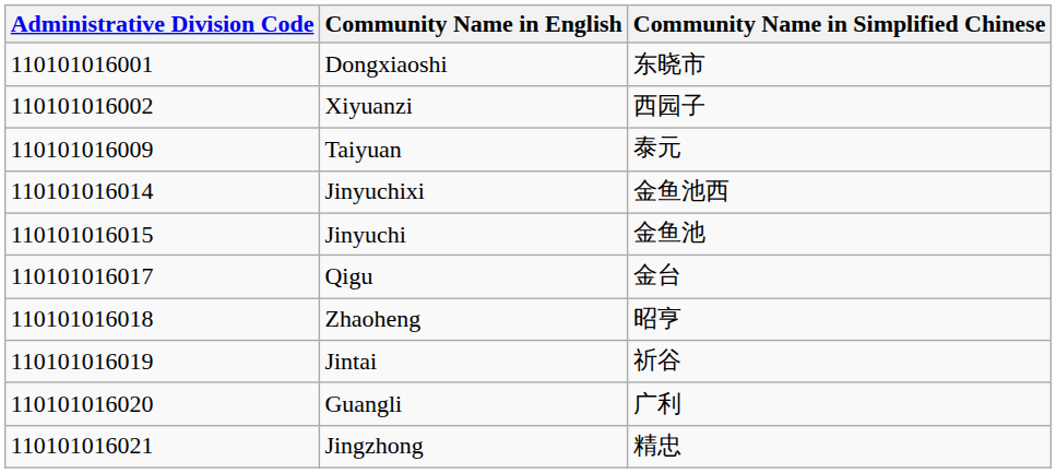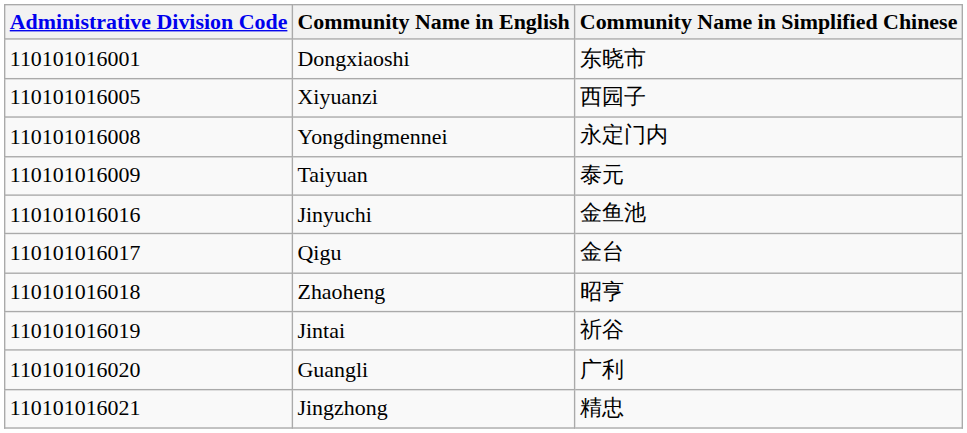 <table class="wikitable sortable">
 <tr>
 <th><a href='#'>Administrative Division Code</a></th>
 <th>Community Name in English</th>
 <th>Community Name in Simplified Chinese</th>
 </tr>
 <tr>
 <td>110101016001</td>
 <td>Dongxiaoshi</td>
 <td>东晓市</td>
 </tr>
 <tr>
-<td>110101016002</td>
+<td>110101016005</td>
 <td>Xiyuanzi</td>
 <td>西园子</td>
+</tr>
+<tr>
+<td>110101016008</td>
+<td>Yongdingmennei</td>
+<td>永定门内</td>
 </tr>
 <tr>
 <td>110101016009</td>
 <td>Taiyuan</td>
 <td>泰元</td>
 </tr>
 <tr>
-<td>110101016014</td>
-<td>Jinyuchixi</td>
-<td>金鱼池西</td>
-</tr>
-<tr>
-<td>110101016015</td>
+<td>110101016016</td>
 <td>Jinyuchi</td>
 <td>金鱼池</td>
 </tr>
 <tr>
 <td>110101016017</td>
 <td>Qigu</td>
 <td>金台</td>
 </tr>
 <tr>
 <td>110101016018</td>
 <td>Zhaoheng</td>
 <td>昭亨</td>
 </tr>
 <tr>
 <td>110101016019</td>
 <td>Jintai</td>
 <td>祈谷</td>
 </tr>
 <tr>
 <td>110101016020</td>
 <td>Guangli</td>
 <td>广利</td>
 </tr>
 <tr>
 <td>110101016021</td>
 <td>Jingzhong</td>
 <td>精忠</td>
 </tr>
 </table>
